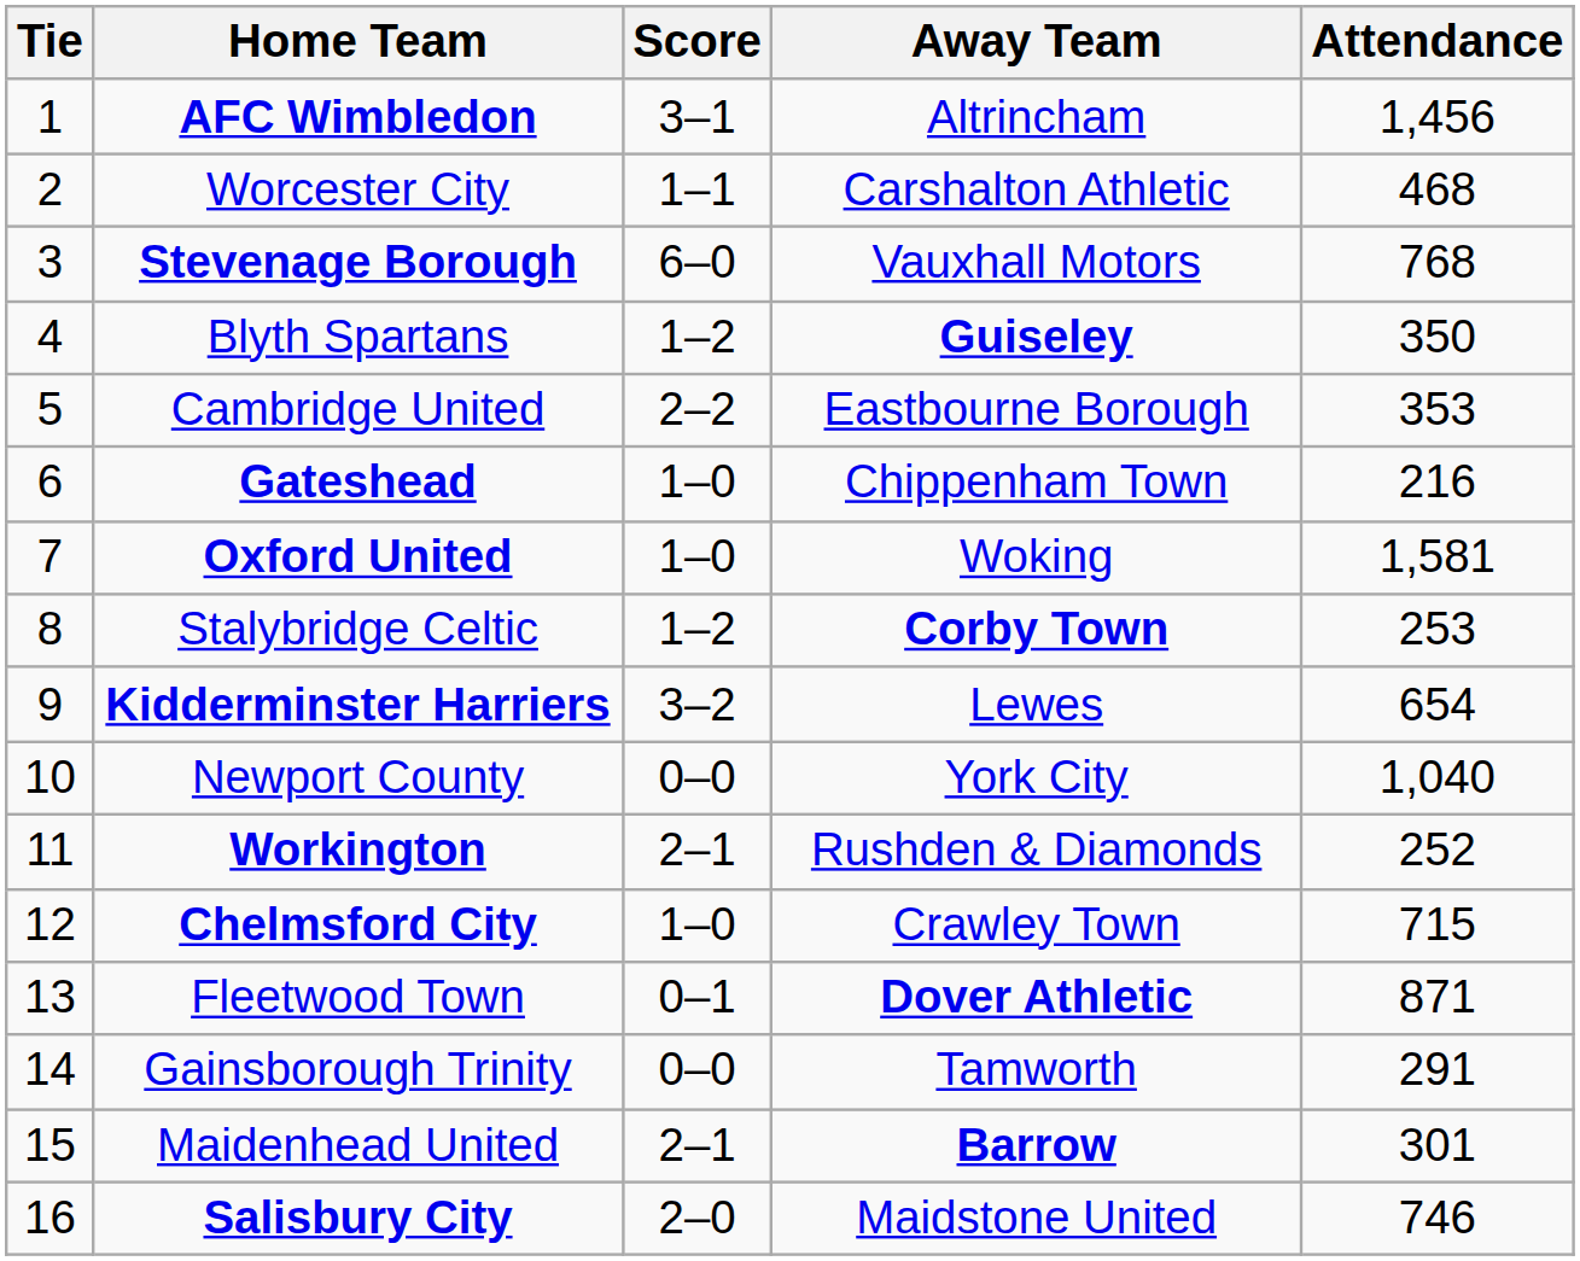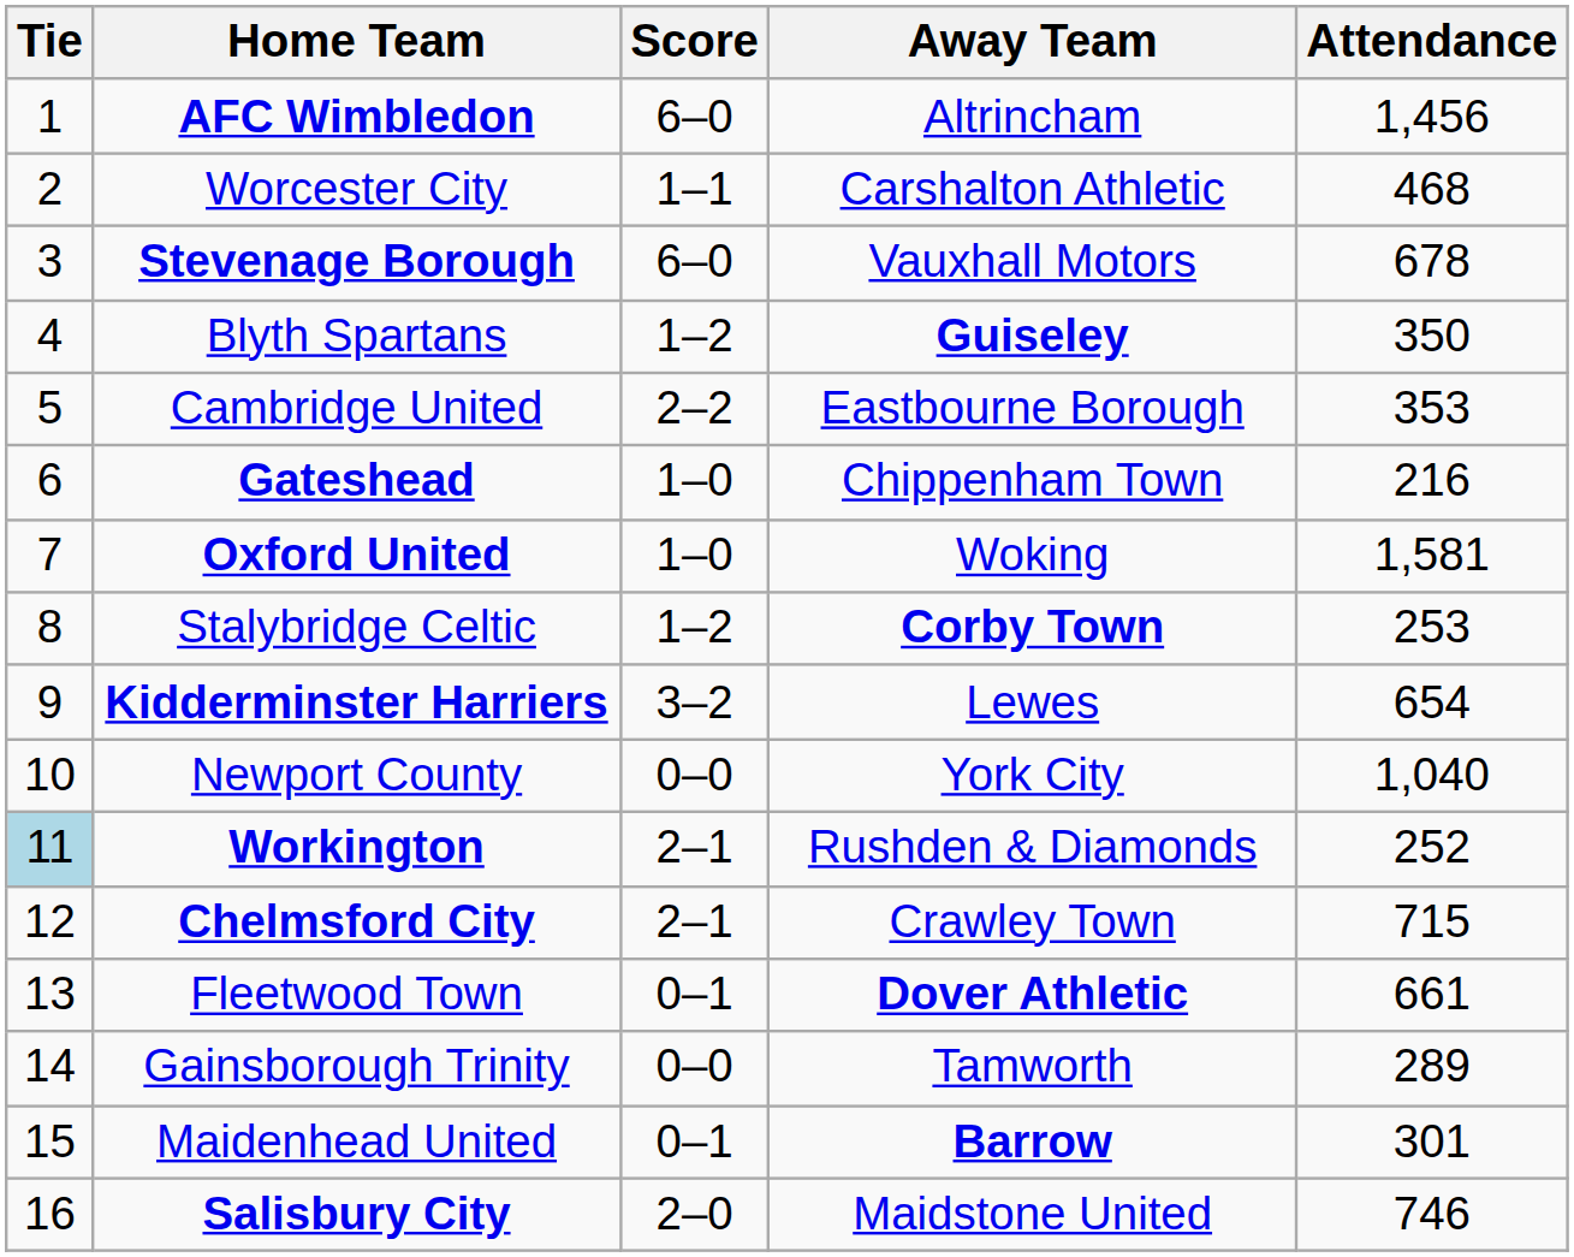 <table class="wikitable" style="text-align:center;">
 <tr>
 <th width=20>Tie</th>
 <th width=175>Home Team</th>
 <th width=20>Score</th>
 <th width=175>Away Team</th>
 <th width=20>Attendance</th>
 </tr>
 <tr>
 <td>1</td>
 <td><strong><a href='#'>AFC Wimbledon</a></strong></td>
-<td>3–1</td>
+<td>6–0</td>
 <td><a href='#'>Altrincham</a></td>
 <td>1,456</td>
 </tr>
 <tr>
 <td>2</td>
 <td><a href='#'>Worcester City</a></td>
 <td>1–1</td>
 <td><a href='#'>Carshalton Athletic</a></td>
 <td>468</td>
 </tr>
 <tr>
 <td>3</td>
 <td><strong><a href='#'>Stevenage Borough</a></strong></td>
 <td>6–0</td>
 <td><a href='#'>Vauxhall Motors</a></td>
-<td>768</td>
+<td>678</td>
 </tr>
 <tr>
 <td>4</td>
 <td><a href='#'>Blyth Spartans</a></td>
 <td>1–2</td>
 <td><strong><a href='#'>Guiseley</a></strong></td>
 <td>350</td>
 </tr>
 <tr>
 <td>5</td>
 <td><a href='#'>Cambridge United</a></td>
 <td>2–2</td>
 <td><a href='#'>Eastbourne Borough</a></td>
 <td>353</td>
 </tr>
 <tr>
 <td>6</td>
 <td><strong><a href='#'>Gateshead</a></strong></td>
 <td>1–0</td>
 <td><a href='#'>Chippenham Town</a></td>
 <td>216</td>
 </tr>
 <tr>
 <td>7</td>
 <td><strong><a href='#'>Oxford United</a></strong></td>
 <td>1–0</td>
 <td><a href='#'>Woking</a></td>
 <td>1,581</td>
 </tr>
 <tr>
 <td>8</td>
 <td><a href='#'>Stalybridge Celtic</a></td>
 <td>1–2</td>
 <td><strong><a href='#'>Corby Town</a></strong></td>
 <td>253</td>
 </tr>
 <tr>
 <td>9</td>
 <td><strong><a href='#'>Kidderminster Harriers</a></strong></td>
 <td>3–2</td>
 <td><a href='#'>Lewes</a></td>
 <td>654</td>
 </tr>
 <tr>
 <td>10</td>
 <td><a href='#'>Newport County</a></td>
 <td>0–0</td>
 <td><a href='#'>York City</a></td>
 <td>1,040</td>
 </tr>
 <tr>
-<td>11</td>
+<td style="background: lightblue;">11</td>
 <td><strong><a href='#'>Workington</a></strong></td>
 <td>2–1</td>
 <td><a href='#'>Rushden & Diamonds</a></td>
 <td>252</td>
 </tr>
 <tr>
 <td>12</td>
 <td><strong><a href='#'>Chelmsford City</a></strong></td>
-<td>1–0</td>
+<td>2–1</td>
 <td><a href='#'>Crawley Town</a></td>
 <td>715</td>
 </tr>
 <tr>
 <td>13</td>
 <td><a href='#'>Fleetwood Town</a></td>
 <td>0–1</td>
 <td><strong><a href='#'>Dover Athletic</a></strong></td>
-<td>871</td>
+<td>661</td>
 </tr>
 <tr>
 <td>14</td>
 <td><a href='#'>Gainsborough Trinity</a></td>
 <td>0–0</td>
 <td><a href='#'>Tamworth</a></td>
-<td>291</td>
+<td>289</td>
 </tr>
 <tr>
 <td>15</td>
 <td><a href='#'>Maidenhead United</a></td>
-<td>2–1</td>
+<td>0–1</td>
 <td><strong><a href='#'>Barrow</a></strong></td>
 <td>301</td>
 </tr>
 <tr>
 <td>16</td>
 <td><strong><a href='#'>Salisbury City</a></strong></td>
 <td>2–0</td>
 <td><a href='#'>Maidstone United</a></td>
 <td>746</td>
 </tr>
 </table>
